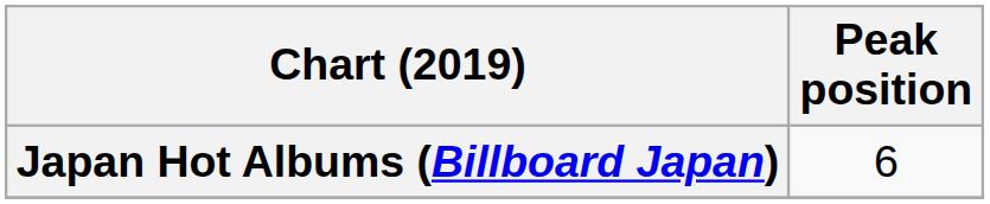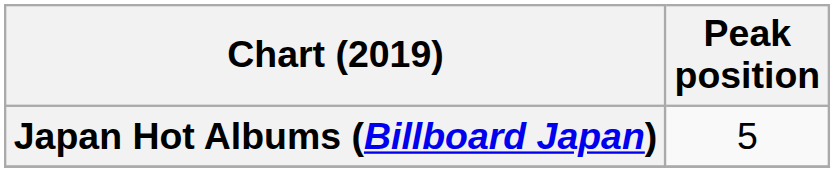 <table class="wikitable sortable plainrowheaders" style="text-align:center">
 <tr>
 <th scope="col">Chart (2019)</th>
 <th scope="col">Peak<br>position</th>
 </tr>
 <tr>
 <th scope="row">Japan Hot Albums (<em><a href='#'>Billboard Japan</a></em>)</th>
-<td>6</td>
+<td>5</td>
 </tr>
 <tr>
 </tr>
 </table>
